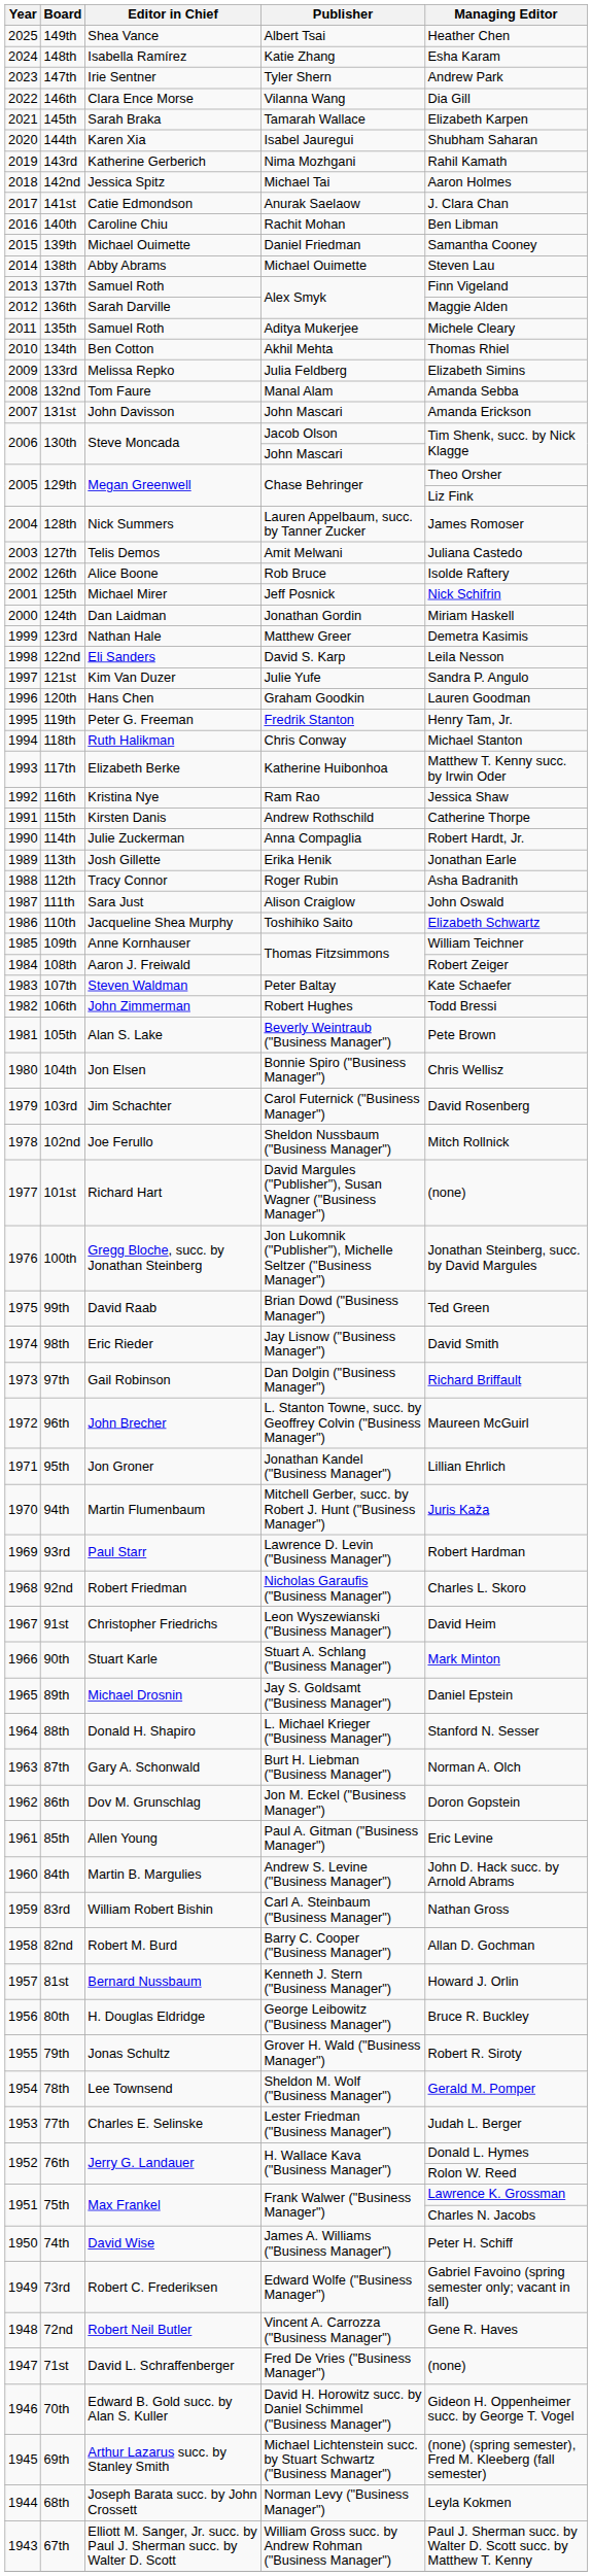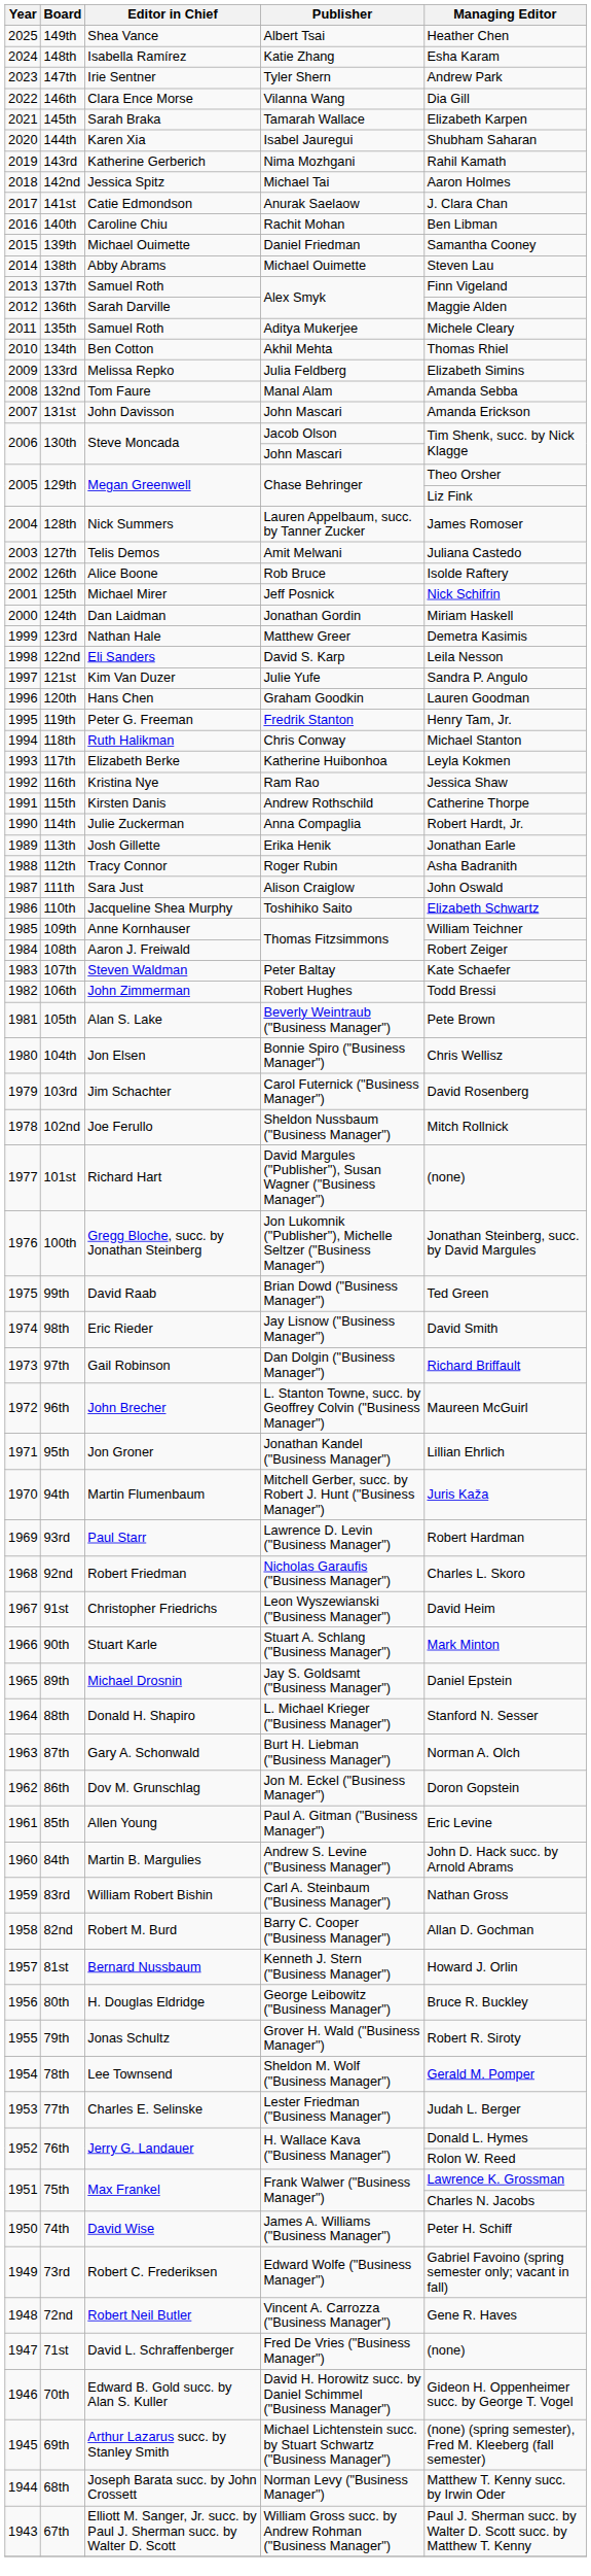 <table class=wikitable style="width:80%; margin: 1em auto 1em auto">
 <tr>
 <th>Year</th>
 <th>Board</th>
 <th>Editor in Chief</th>
 <th>Publisher</th>
 <th>Managing Editor</th>
 </tr>
 <tr>
 <td>2025</td>
 <td>149th</td>
 <td>Shea Vance</td>
 <td>Albert Tsai</td>
 <td>Heather Chen</td>
 </tr>
 <tr>
 <td>2024</td>
 <td>148th</td>
 <td>Isabella Ramírez</td>
 <td>Katie Zhang</td>
 <td>Esha Karam</td>
 </tr>
 <tr>
 <td>2023</td>
 <td>147th</td>
 <td>Irie Sentner</td>
 <td>Tyler Shern</td>
 <td>Andrew Park</td>
 </tr>
 <tr>
 <td>2022</td>
 <td>146th</td>
 <td>Clara Ence Morse</td>
 <td>Vilanna Wang</td>
 <td>Dia Gill</td>
 </tr>
 <tr>
 <td>2021</td>
 <td>145th</td>
 <td>Sarah Braka</td>
 <td>Tamarah Wallace</td>
 <td>Elizabeth Karpen</td>
 </tr>
 <tr>
 <td>2020</td>
 <td>144th</td>
 <td>Karen Xia</td>
 <td>Isabel Jauregui</td>
 <td>Shubham Saharan</td>
 </tr>
 <tr>
 <td>2019</td>
 <td>143rd</td>
 <td>Katherine Gerberich</td>
 <td>Nima Mozhgani</td>
 <td>Rahil Kamath</td>
 </tr>
 <tr>
 <td>2018</td>
 <td>142nd</td>
 <td>Jessica Spitz</td>
 <td>Michael Tai</td>
 <td>Aaron Holmes</td>
 </tr>
 <tr>
 <td>2017</td>
 <td>141st</td>
 <td>Catie Edmondson</td>
 <td>Anurak Saelaow</td>
 <td>J. Clara Chan</td>
 </tr>
 <tr>
 <td>2016</td>
 <td>140th</td>
 <td>Caroline Chiu</td>
 <td>Rachit Mohan</td>
 <td>Ben Libman</td>
 </tr>
 <tr>
 <td>2015</td>
 <td>139th</td>
 <td>Michael Ouimette</td>
 <td>Daniel Friedman</td>
 <td>Samantha Cooney</td>
 </tr>
 <tr>
 <td>2014</td>
 <td>138th</td>
 <td>Abby Abrams</td>
 <td>Michael Ouimette</td>
 <td>Steven Lau</td>
 </tr>
 <tr>
 <td>2013</td>
 <td>137th</td>
 <td>Samuel Roth</td>
 <td rowspan="2">Alex Smyk</td>
 <td>Finn Vigeland</td>
 </tr>
 <tr>
 <td>2012</td>
 <td>136th</td>
 <td>Sarah Darville</td>
 <td>Maggie Alden</td>
 </tr>
 <tr>
 <td>2011</td>
 <td>135th</td>
 <td>Samuel Roth</td>
 <td>Aditya Mukerjee</td>
 <td>Michele Cleary</td>
 </tr>
 <tr>
 <td>2010</td>
 <td>134th</td>
 <td>Ben Cotton</td>
 <td>Akhil Mehta</td>
 <td>Thomas Rhiel</td>
 </tr>
 <tr>
 <td>2009</td>
 <td>133rd</td>
 <td>Melissa Repko</td>
 <td>Julia Feldberg</td>
 <td>Elizabeth Simins</td>
 </tr>
 <tr>
 <td>2008</td>
 <td>132nd</td>
 <td>Tom Faure</td>
 <td>Manal Alam</td>
 <td>Amanda Sebba</td>
 </tr>
 <tr>
 <td>2007</td>
 <td>131st</td>
 <td>John Davisson</td>
 <td>John Mascari</td>
 <td>Amanda Erickson</td>
 </tr>
 <tr>
 <td rowspan="2">2006</td>
 <td rowspan="2">130th</td>
 <td rowspan="2">Steve Moncada</td>
 <td>Jacob Olson</td>
 <td rowspan="2">Tim Shenk, succ. by Nick Klagge</td>
 </tr>
 <tr>
 <td>John Mascari</td>
 </tr>
 <tr>
 <td rowspan="2">2005</td>
 <td rowspan="2">129th</td>
 <td rowspan="2"><a href='#'>Megan Greenwell</a></td>
 <td rowspan="2">Chase Behringer</td>
 <td>Theo Orsher</td>
 </tr>
 <tr>
 <td>Liz Fink</td>
 </tr>
 <tr>
 <td>2004</td>
 <td>128th</td>
 <td>Nick Summers</td>
 <td>Lauren Appelbaum, succ. by Tanner Zucker</td>
 <td>James Romoser</td>
 </tr>
 <tr>
 <td>2003</td>
 <td>127th</td>
 <td>Telis Demos</td>
 <td>Amit Melwani</td>
 <td>Juliana Castedo</td>
 </tr>
 <tr>
 <td>2002</td>
 <td>126th</td>
 <td>Alice Boone</td>
 <td>Rob Bruce</td>
 <td>Isolde Raftery</td>
 </tr>
 <tr>
 <td>2001</td>
 <td>125th</td>
 <td>Michael Mirer</td>
 <td>Jeff Posnick</td>
 <td><a href='#'>Nick Schifrin</a></td>
 </tr>
 <tr>
 <td>2000</td>
 <td>124th</td>
 <td>Dan Laidman</td>
 <td>Jonathan Gordin</td>
 <td>Miriam Haskell</td>
 </tr>
 <tr>
 <td>1999</td>
 <td>123rd</td>
 <td>Nathan Hale</td>
 <td>Matthew Greer</td>
 <td>Demetra Kasimis</td>
 </tr>
 <tr>
 <td>1998</td>
 <td>122nd</td>
 <td><a href='#'>Eli Sanders</a></td>
 <td>David S. Karp</td>
 <td>Leila Nesson</td>
 </tr>
 <tr>
 <td>1997</td>
 <td>121st</td>
 <td>Kim Van Duzer</td>
 <td>Julie Yufe</td>
 <td>Sandra P. Angulo</td>
 </tr>
 <tr>
 <td>1996</td>
 <td>120th</td>
 <td>Hans Chen</td>
 <td>Graham Goodkin</td>
 <td>Lauren Goodman</td>
 </tr>
 <tr>
 <td>1995</td>
 <td>119th</td>
 <td>Peter G. Freeman</td>
 <td><a href='#'>Fredrik Stanton</a></td>
 <td>Henry Tam, Jr.</td>
 </tr>
 <tr>
 <td>1994</td>
 <td>118th</td>
 <td><a href='#'>Ruth Halikman</a></td>
 <td>Chris Conway</td>
 <td>Michael Stanton</td>
 </tr>
 <tr>
 <td>1993</td>
 <td>117th</td>
 <td>Elizabeth Berke</td>
 <td>Katherine Huibonhoa</td>
-<td>Matthew T. Kenny succ. by Irwin Oder</td>
+<td>Leyla Kokmen</td>
 </tr>
 <tr>
 <td>1992</td>
 <td>116th</td>
 <td>Kristina Nye</td>
 <td>Ram Rao</td>
 <td>Jessica Shaw</td>
 </tr>
 <tr>
 <td>1991</td>
 <td>115th</td>
 <td>Kirsten Danis</td>
 <td>Andrew Rothschild</td>
 <td>Catherine Thorpe</td>
 </tr>
 <tr>
 <td>1990</td>
 <td>114th</td>
 <td>Julie Zuckerman</td>
 <td>Anna Compaglia</td>
 <td>Robert Hardt, Jr.</td>
 </tr>
 <tr>
 <td>1989</td>
 <td>113th</td>
 <td>Josh Gillette</td>
 <td>Erika Henik</td>
 <td>Jonathan Earle</td>
 </tr>
 <tr>
 <td>1988</td>
 <td>112th</td>
 <td>Tracy Connor</td>
 <td>Roger Rubin</td>
 <td>Asha Badranith</td>
 </tr>
 <tr>
 <td>1987</td>
 <td>111th</td>
 <td>Sara Just</td>
 <td>Alison Craiglow</td>
 <td>John Oswald</td>
 </tr>
 <tr>
 <td>1986</td>
 <td>110th</td>
 <td>Jacqueline Shea Murphy</td>
 <td>Toshihiko Saito</td>
 <td><a href='#'>Elizabeth Schwartz</a></td>
 </tr>
 <tr>
 <td>1985</td>
 <td>109th</td>
 <td>Anne Kornhauser</td>
 <td rowspan="2">Thomas Fitzsimmons</td>
 <td>William Teichner</td>
 </tr>
 <tr>
 <td>1984</td>
 <td>108th</td>
 <td>Aaron J. Freiwald</td>
 <td>Robert Zeiger</td>
 </tr>
 <tr>
 <td>1983</td>
 <td>107th</td>
 <td><a href='#'>Steven Waldman</a></td>
 <td>Peter Baltay</td>
 <td>Kate Schaefer</td>
 </tr>
 <tr>
 <td>1982</td>
 <td>106th</td>
 <td><a href='#'>John Zimmerman</a></td>
 <td>Robert Hughes</td>
 <td>Todd Bressi</td>
 </tr>
 <tr>
 <td>1981</td>
 <td>105th</td>
 <td>Alan S. Lake</td>
 <td><a href='#'>Beverly Weintraub</a> ("Business Manager")</td>
 <td>Pete Brown</td>
 </tr>
 <tr>
 <td>1980</td>
 <td>104th</td>
 <td>Jon Elsen</td>
 <td>Bonnie Spiro ("Business Manager")</td>
 <td>Chris Wellisz</td>
 </tr>
 <tr>
 <td>1979</td>
 <td>103rd</td>
 <td>Jim Schachter</td>
 <td>Carol Futernick ("Business Manager")</td>
 <td>David Rosenberg</td>
 </tr>
 <tr>
 <td>1978</td>
 <td>102nd</td>
 <td>Joe Ferullo</td>
 <td>Sheldon Nussbaum ("Business Manager")</td>
 <td>Mitch Rollnick</td>
 </tr>
 <tr>
 <td>1977</td>
 <td>101st</td>
 <td>Richard Hart</td>
 <td>David Margules ("Publisher"), Susan Wagner ("Business Manager")</td>
 <td>(none)</td>
 </tr>
 <tr>
 <td>1976</td>
 <td>100th</td>
 <td><a href='#'>Gregg Bloche</a>, succ. by Jonathan Steinberg</td>
 <td>Jon Lukomnik ("Publisher"), Michelle Seltzer ("Business Manager")</td>
 <td>Jonathan Steinberg, succ. by David Margules</td>
 </tr>
 <tr>
 <td>1975</td>
 <td>99th</td>
 <td>David Raab</td>
 <td>Brian Dowd ("Business Manager")</td>
 <td>Ted Green</td>
 </tr>
 <tr>
 <td>1974</td>
 <td>98th</td>
 <td>Eric Rieder</td>
 <td>Jay Lisnow ("Business Manager")</td>
 <td>David Smith</td>
 </tr>
 <tr>
 <td>1973</td>
 <td>97th</td>
 <td>Gail Robinson</td>
 <td>Dan Dolgin ("Business Manager")</td>
 <td><a href='#'>Richard Briffault</a></td>
 </tr>
 <tr>
 <td>1972</td>
 <td>96th</td>
 <td><a href='#'>John Brecher</a></td>
 <td>L. Stanton Towne, succ. by Geoffrey Colvin ("Business Manager")</td>
 <td>Maureen McGuirl</td>
 </tr>
 <tr>
 <td>1971</td>
 <td>95th</td>
 <td>Jon Groner</td>
 <td>Jonathan Kandel ("Business Manager")</td>
 <td>Lillian Ehrlich</td>
 </tr>
 <tr>
 <td>1970</td>
 <td>94th</td>
 <td>Martin Flumenbaum</td>
 <td>Mitchell Gerber, succ. by Robert J. Hunt ("Business Manager")</td>
 <td><a href='#'>Juris Kaža</a></td>
 </tr>
 <tr>
 <td>1969</td>
 <td>93rd</td>
 <td><a href='#'>Paul Starr</a></td>
 <td>Lawrence D. Levin ("Business Manager")</td>
 <td>Robert Hardman</td>
 </tr>
 <tr>
 <td>1968</td>
 <td>92nd</td>
 <td>Robert Friedman</td>
 <td><a href='#'>Nicholas Garaufis</a> ("Business Manager")</td>
 <td>Charles L. Skoro</td>
 </tr>
 <tr>
 <td>1967</td>
 <td>91st</td>
 <td>Christopher Friedrichs</td>
 <td>Leon Wyszewianski ("Business Manager")</td>
 <td>David Heim</td>
 </tr>
 <tr>
 <td>1966</td>
 <td>90th</td>
 <td>Stuart Karle</td>
 <td>Stuart A. Schlang ("Business Manager")</td>
 <td><a href='#'>Mark Minton</a></td>
 </tr>
 <tr>
 <td>1965</td>
 <td>89th</td>
 <td><a href='#'>Michael Drosnin</a></td>
 <td>Jay S. Goldsamt ("Business Manager")</td>
 <td>Daniel Epstein</td>
 </tr>
 <tr>
 <td>1964</td>
 <td>88th</td>
 <td>Donald H. Shapiro</td>
 <td>L. Michael Krieger ("Business Manager")</td>
 <td>Stanford N. Sesser</td>
 </tr>
 <tr>
 <td>1963</td>
 <td>87th</td>
 <td>Gary A. Schonwald</td>
 <td>Burt H. Liebman ("Business Manager")</td>
 <td>Norman A. Olch</td>
 </tr>
 <tr>
 <td>1962</td>
 <td>86th</td>
 <td>Dov M. Grunschlag</td>
 <td>Jon M. Eckel ("Business Manager")</td>
 <td>Doron Gopstein</td>
 </tr>
 <tr>
 <td>1961</td>
 <td>85th</td>
 <td>Allen Young</td>
 <td>Paul A. Gitman ("Business Manager")</td>
 <td>Eric Levine</td>
 </tr>
 <tr>
 <td>1960</td>
 <td>84th</td>
 <td>Martin B. Margulies</td>
 <td>Andrew S. Levine ("Business Manager")</td>
 <td>John D. Hack succ. by Arnold Abrams</td>
 </tr>
 <tr>
 <td>1959</td>
 <td>83rd</td>
 <td>William Robert Bishin</td>
 <td>Carl A. Steinbaum ("Business Manager")</td>
 <td>Nathan Gross</td>
 </tr>
 <tr>
 <td>1958</td>
 <td>82nd</td>
 <td>Robert M. Burd</td>
 <td>Barry C. Cooper ("Business Manager")</td>
 <td>Allan D. Gochman</td>
 </tr>
 <tr>
 <td>1957</td>
 <td>81st</td>
 <td><a href='#'>Bernard Nussbaum</a></td>
 <td>Kenneth J. Stern ("Business Manager")</td>
 <td>Howard J. Orlin</td>
 </tr>
 <tr>
 <td>1956</td>
 <td>80th</td>
 <td>H. Douglas Eldridge</td>
 <td>George Leibowitz ("Business Manager")</td>
 <td>Bruce R. Buckley</td>
 </tr>
 <tr>
 <td>1955</td>
 <td>79th</td>
 <td>Jonas Schultz</td>
 <td>Grover H. Wald ("Business Manager")</td>
 <td>Robert R. Siroty</td>
 </tr>
 <tr>
 <td>1954</td>
 <td>78th</td>
 <td>Lee Townsend</td>
 <td>Sheldon M. Wolf ("Business Manager")</td>
 <td><a href='#'>Gerald M. Pomper</a></td>
 </tr>
 <tr>
 <td>1953</td>
 <td>77th</td>
 <td>Charles E. Selinske</td>
 <td>Lester Friedman ("Business Manager")</td>
 <td>Judah L. Berger</td>
 </tr>
 <tr>
 <td rowspan="2">1952</td>
 <td rowspan="2">76th</td>
 <td rowspan="2"><a href='#'>Jerry G. Landauer</a></td>
 <td rowspan="2">H. Wallace Kava ("Business Manager")</td>
 <td>Donald L. Hymes</td>
 </tr>
 <tr>
 <td>Rolon W. Reed</td>
 </tr>
 <tr>
 <td rowspan="2">1951</td>
 <td rowspan="2">75th</td>
 <td rowspan="2"><a href='#'>Max Frankel</a></td>
 <td rowspan="2">Frank Walwer ("Business Manager")</td>
 <td><a href='#'>Lawrence K. Grossman</a></td>
 </tr>
 <tr>
 <td>Charles N. Jacobs</td>
 </tr>
 <tr>
 <td>1950</td>
 <td>74th</td>
 <td><a href='#'>David Wise</a></td>
 <td>James A. Williams ("Business Manager")</td>
 <td>Peter H. Schiff</td>
 </tr>
 <tr>
 <td>1949</td>
 <td>73rd</td>
 <td>Robert C. Frederiksen</td>
 <td>Edward Wolfe ("Business Manager")</td>
 <td>Gabriel Favoino (spring semester only; vacant in fall)</td>
 </tr>
 <tr>
 <td>1948</td>
 <td>72nd</td>
 <td><a href='#'>Robert Neil Butler</a></td>
 <td>Vincent A. Carrozza ("Business Manager")</td>
 <td>Gene R. Haves</td>
 </tr>
 <tr>
 <td>1947</td>
 <td>71st</td>
 <td>David L. Schraffenberger</td>
 <td>Fred De Vries ("Business Manager")</td>
 <td>(none)</td>
 </tr>
 <tr>
 <td>1946</td>
 <td>70th</td>
 <td>Edward B. Gold succ. by Alan S. Kuller</td>
 <td>David H. Horowitz succ. by Daniel Schimmel ("Business Manager")</td>
 <td>Gideon H. Oppenheimer succ. by George T. Vogel</td>
 </tr>
 <tr>
 <td>1945</td>
 <td>69th</td>
 <td><a href='#'>Arthur Lazarus</a> succ. by Stanley Smith</td>
 <td>Michael Lichtenstein succ. by Stuart Schwartz ("Business Manager")</td>
 <td>(none) (spring semester), Fred M. Kleeberg (fall semester)</td>
 </tr>
 <tr>
 <td>1944</td>
 <td>68th</td>
 <td>Joseph Barata succ. by John Crossett</td>
 <td>Norman Levy ("Business Manager")</td>
-<td>Leyla Kokmen</td>
+<td>Matthew T. Kenny succ. by Irwin Oder</td>
 </tr>
 <tr>
 <td>1943</td>
 <td>67th</td>
 <td>Elliott M. Sanger, Jr. succ. by Paul J. Sherman succ. by Walter D. Scott</td>
 <td>William Gross succ. by Andrew Rohman ("Business Manager")</td>
 <td>Paul J. Sherman succ. by Walter D. Scott succ. by Matthew T. Kenny</td>
 </tr>
 <tr>
 </tr>
 </table>
